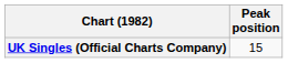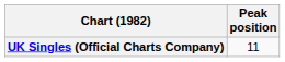 <table class="wikitable sortable plainrowheaders">
 <tr>
 <th scope="col">Chart (1982)</th>
 <th scope="col">Peak<br>position</th>
 </tr>
 <tr>
 <th scope="row"><a href='#'>UK Singles</a> (Official Charts Company)</th>
-<td style="text-align:center;">15</td>
+<td style="text-align:center;">11</td>
 </tr>
 </table>
